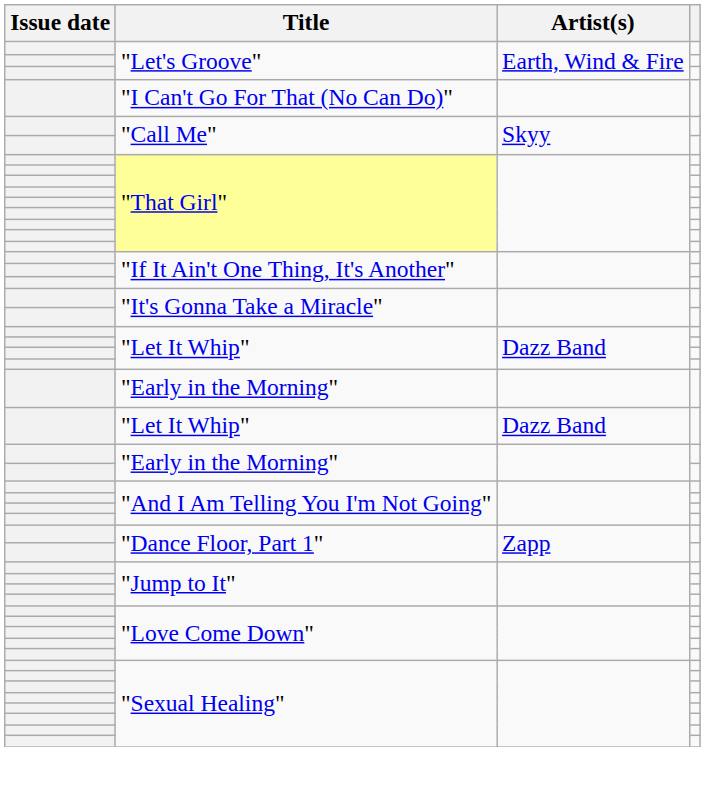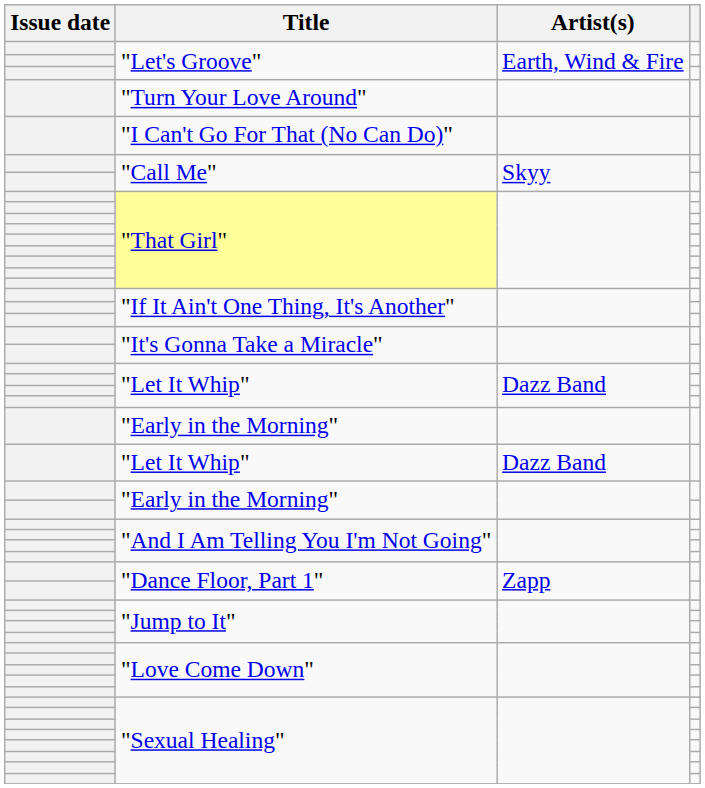 <table class="wikitable sortable plainrowheaders">
 <tr>
 <th scope="col">Issue date</th>
 <th scope="col">Title</th>
 <th scope="col">Artist(s)</th>
 <th scope="col" class="unsortable"></th>
 </tr>
 <tr>
 <th scope=row></th>
 <td rowspan="3">"<a href='#'>Let's Groove</a>"</td>
 <td rowspan="3"><a href='#'>Earth, Wind & Fire</a></td>
 <td align=center></td>
 </tr>
 <tr>
 <th scope=row></th>
 <td align=center></td>
 </tr>
 <tr>
 <th scope=row></th>
+<td align=center></td>
+</tr>
+<tr>
+<th scope=row></th>
+<td>"<a href='#'>Turn Your Love Around</a>"</td>
+<td></td>
 <td align=center></td>
 </tr>
 <tr>
 <th scope=row></th>
 <td>"<a href='#'>I Can't Go For That (No Can Do)</a>"</td>
 <td></td>
 <td align=center></td>
 </tr>
 <tr>
 <th scope=row></th>
 <td rowspan="2">"<a href='#'>Call Me</a>"</td>
 <td rowspan="2"><a href='#'>Skyy</a></td>
 <td align=center></td>
 </tr>
 <tr>
 <th scope=row></th>
 <td align=center></td>
 </tr>
 <tr>
 <th scope=row></th>
 <td bgcolor=#FFFF99 rowspan="9">"<a href='#'>That Girl</a>" </td>
 <td rowspan="9"></td>
 <td align=center></td>
 </tr>
 <tr>
 <th scope=row></th>
 <td align=center></td>
 </tr>
 <tr>
 <th scope=row></th>
 <td align=center></td>
 </tr>
 <tr>
 <th scope=row></th>
 <td align=center></td>
 </tr>
 <tr>
 <th scope=row></th>
 <td align=center></td>
 </tr>
 <tr>
 <th scope=row></th>
 <td align=center></td>
 </tr>
 <tr>
 <th scope=row></th>
 <td align=center></td>
 </tr>
 <tr>
 <th scope=row></th>
 <td align=center></td>
 </tr>
 <tr>
 <th scope=row></th>
 <td align=center></td>
 </tr>
 <tr>
 <th scope=row></th>
 <td rowspan="3">"<a href='#'>If It Ain't One Thing, It's Another</a>"</td>
 <td rowspan="3"></td>
 <td align=center></td>
 </tr>
 <tr>
 <th scope=row></th>
 <td align=center></td>
 </tr>
 <tr>
 <th scope=row></th>
 <td align=center></td>
 </tr>
 <tr>
 <th scope=row></th>
 <td rowspan="2">"<a href='#'>It's Gonna Take a Miracle</a>"</td>
 <td rowspan="2"></td>
 <td align=center></td>
 </tr>
 <tr>
 <th scope=row></th>
 <td align=center></td>
 </tr>
 <tr>
 <th scope=row></th>
 <td rowspan="4">"<a href='#'>Let It Whip</a>"</td>
 <td rowspan="4"><a href='#'>Dazz Band</a></td>
 <td align=center></td>
 </tr>
 <tr>
 <th scope=row></th>
 <td align=center></td>
 </tr>
 <tr>
 <th scope=row></th>
 <td align=center></td>
 </tr>
 <tr>
 <th scope=row></th>
 <td align=center></td>
 </tr>
 <tr>
 <th scope=row></th>
 <td>"<a href='#'>Early in the Morning</a>"</td>
 <td></td>
 <td align=center></td>
 </tr>
 <tr>
 <th scope=row></th>
 <td>"<a href='#'>Let It Whip</a>"</td>
 <td><a href='#'>Dazz Band</a></td>
 <td align=center></td>
 </tr>
 <tr>
 <th scope=row></th>
 <td rowspan="2">"<a href='#'>Early in the Morning</a>"</td>
 <td rowspan="2"></td>
 <td align=center></td>
 </tr>
 <tr>
 <th scope=row></th>
 <td align=center></td>
 </tr>
 <tr>
 <th scope=row></th>
 <td rowspan="4">"<a href='#'>And I Am Telling You I'm Not Going</a>"</td>
 <td rowspan="4"></td>
 <td align=center></td>
 </tr>
 <tr>
 <th scope=row></th>
 <td align=center></td>
 </tr>
 <tr>
 <th scope=row></th>
 <td align=center></td>
 </tr>
 <tr>
 <th scope=row></th>
 <td align=center></td>
 </tr>
 <tr>
 <th scope=row></th>
 <td rowspan="2">"<a href='#'>Dance Floor, Part 1</a>"</td>
 <td rowspan="2"><a href='#'>Zapp</a></td>
 <td align=center></td>
 </tr>
 <tr>
 <th scope=row></th>
 <td align=center></td>
 </tr>
 <tr>
 <th scope=row></th>
 <td rowspan="4">"<a href='#'>Jump to It</a>"</td>
 <td rowspan="4"></td>
 <td align=center></td>
 </tr>
 <tr>
 <th scope=row></th>
 <td align=center></td>
 </tr>
 <tr>
 <th scope=row></th>
 <td align=center></td>
 </tr>
 <tr>
 <th scope=row></th>
 <td align=center></td>
 </tr>
 <tr>
 <th scope=row></th>
 <td rowspan="5">"<a href='#'>Love Come Down</a>"</td>
 <td rowspan="5"></td>
 <td align=center></td>
 </tr>
 <tr>
 <th scope=row></th>
 <td align=center></td>
 </tr>
 <tr>
 <th scope=row></th>
 <td align=center></td>
 </tr>
 <tr>
 <th scope=row></th>
 <td align=center></td>
 </tr>
 <tr>
 <th scope=row></th>
 <td align=center></td>
 </tr>
 <tr>
 <th scope=row></th>
 <td rowspan="8">"<a href='#'>Sexual Healing</a>"</td>
 <td rowspan="8"></td>
 <td align=center></td>
 </tr>
 <tr>
 <th scope=row></th>
 <td align=center></td>
 </tr>
 <tr>
 <th scope=row></th>
 <td align=center></td>
 </tr>
 <tr>
 <th scope=row></th>
 <td align=center></td>
 </tr>
 <tr>
 <th scope=row></th>
 <td align=center></td>
 </tr>
 <tr>
 <th scope=row></th>
 <td align=center></td>
 </tr>
 <tr>
 <th scope=row></th>
 <td align=center></td>
 </tr>
 <tr>
 <th scope=row></th>
 <td align=center></td>
 </tr>
 </table>
